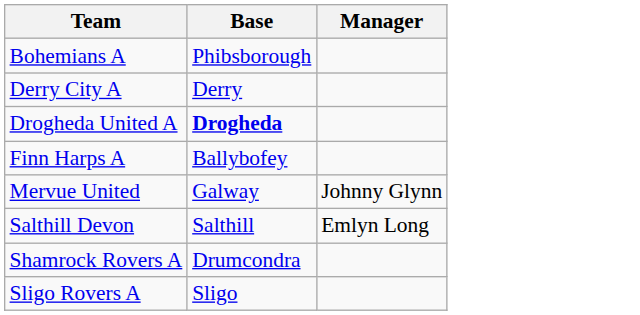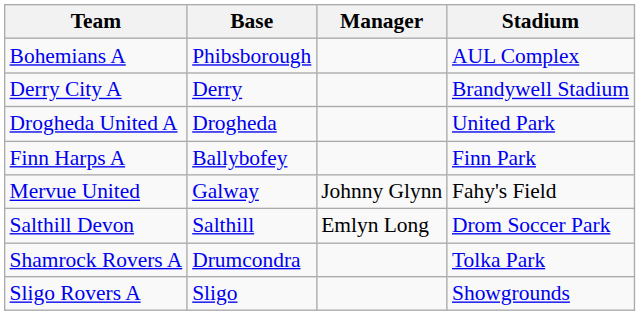 <table class="wikitable sortable">
 <tr>
 <th>Team</th>
 <th>Base</th>
 <th>Manager</th>
+<th>Stadium</th>
 </tr>
 <tr>
 <td><a href='#'>Bohemians A</a></td>
 <td><a href='#'>Phibsborough</a></td>
 <td></td>
+<td><a href='#'>AUL Complex</a></td>
 </tr>
 <tr>
 <td><a href='#'>Derry City A</a></td>
 <td><a href='#'>Derry</a></td>
 <td></td>
+<td><a href='#'>Brandywell Stadium</a></td>
 </tr>
 <tr>
 <td><a href='#'>Drogheda United A</a></td>
-<td><strong><a href='#'>Drogheda</a></strong></td>
+<td><a href='#'>Drogheda</a></td>
 <td></td>
+<td><a href='#'>United Park</a></td>
 </tr>
 <tr>
 <td><a href='#'>Finn Harps A</a></td>
 <td><a href='#'>Ballybofey</a></td>
 <td></td>
+<td><a href='#'>Finn Park</a></td>
 </tr>
 <tr>
 <td><a href='#'>Mervue United</a></td>
 <td><a href='#'>Galway</a></td>
 <td> Johnny Glynn</td>
+<td>Fahy's Field</td>
 </tr>
 <tr>
 <td><a href='#'>Salthill Devon</a></td>
 <td><a href='#'>Salthill</a></td>
 <td> Emlyn Long</td>
+<td><a href='#'>Drom Soccer Park</a></td>
 </tr>
 <tr>
 <td><a href='#'>Shamrock Rovers A</a></td>
 <td><a href='#'>Drumcondra</a></td>
 <td></td>
+<td><a href='#'>Tolka Park</a></td>
 </tr>
 <tr>
 <td><a href='#'>Sligo Rovers A</a></td>
 <td><a href='#'>Sligo</a></td>
 <td></td>
+<td><a href='#'>Showgrounds</a></td>
 </tr>
 </table>
